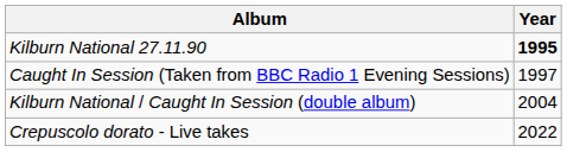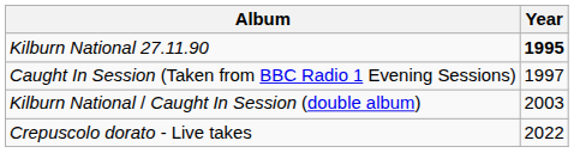 <table class="wikitable">
 <tr>
 <th>Album</th>
 <th>Year</th>
 </tr>
 <tr>
 <td><em>Kilburn National 27.11.90</em></td>
 <td><strong>1995</strong></td>
 </tr>
 <tr>
 <td><em>Caught In Session</em> (Taken from <a href='#'>BBC Radio 1</a> Evening Sessions)</td>
 <td>1997</td>
 </tr>
 <tr>
 <td><em>Kilburn National</em> / <em>Caught In Session</em> (<a href='#'>double album</a>)</td>
-<td>2004</td>
+<td>2003</td>
 </tr>
 <tr>
 <td><em>Crepuscolo dorato</em> - Live takes</td>
 <td>2022</td>
 </tr>
 </table>
